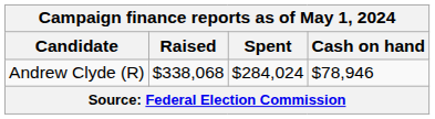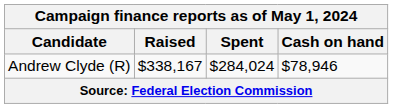 <table class="wikitable sortable">
 <tr>
 <th colspan=4>Campaign finance reports as of May 1, 2024</th>
 </tr>
 <tr style="text-align:center;">
 <th>Candidate</th>
 <th>Raised</th>
 <th>Spent</th>
 <th>Cash on hand</th>
 </tr>
 <tr>
 <td>Andrew Clyde (R)</td>
-<td>$338,068</td>
+<td>$338,167</td>
 <td>$284,024</td>
 <td>$78,946</td>
 </tr>
 <tr>
 <th colspan="4"><small>Source: <a href='#'>Federal Election Commission</a></small></th>
 </tr>
 </table>
